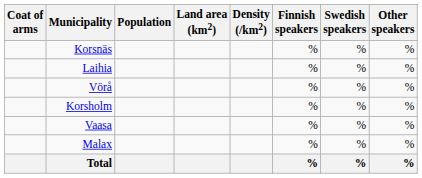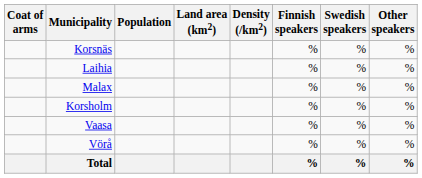 <table class="wikitable sortable" style="font-size: 90%; text-align: right; line-height: normal">
 <tr>
 <th class="unsortable">Coat of<br>arms</th>
 <th>Municipality</th>
 <th>Population</th>
 <th>Land area<br>(km<sup>2</sup>)</th>
 <th>Density<br>(/km<sup>2</sup>)</th>
 <th>Finnish<br>speakers</th>
 <th>Swedish<br>speakers</th>
 <th>Other<br>speakers</th>
 </tr>
 <tr>
 <td></td>
 <td><a href='#'>Korsnäs</a></td>
 <td></td>
 <td></td>
 <td></td>
 <td> %</td>
 <td> %</td>
 <td> %</td>
 </tr>
 <tr>
 <td></td>
 <td><a href='#'>Laihia</a></td>
 <td></td>
 <td></td>
 <td></td>
 <td> %</td>
 <td> %</td>
 <td> %</td>
 </tr>
 <tr>
 <td></td>
-<td><a href='#'>Vörå</a></td>
+<td><a href='#'>Malax</a></td>
 <td></td>
 <td></td>
 <td></td>
 <td> %</td>
 <td> %</td>
 <td> %</td>
 </tr>
 <tr>
 <td></td>
 <td><a href='#'>Korsholm</a></td>
 <td></td>
 <td></td>
 <td></td>
 <td> %</td>
 <td> %</td>
 <td> %</td>
 </tr>
 <tr>
 <td></td>
 <td><a href='#'>Vaasa</a></td>
 <td></td>
 <td></td>
 <td></td>
 <td> %</td>
 <td> %</td>
 <td> %</td>
 </tr>
 <tr>
 <td></td>
-<td><a href='#'>Malax</a></td>
+<td><a href='#'>Vörå</a></td>
 <td></td>
 <td></td>
 <td></td>
 <td> %</td>
 <td> %</td>
 <td> %</td>
 </tr>
 <tr>
 <th></th>
 <th + style=text-align:right><strong>Total</strong></th>
 <th + style=text-align:right></th>
 <th + style=text-align:right></th>
 <th + style=text-align:right></th>
 <th !+ style=text-align:right> %</th>
 <th !+ style=text-align:right> %</th>
 <th !+ style=text-align:right> %</th>
 </tr>
 </table>
